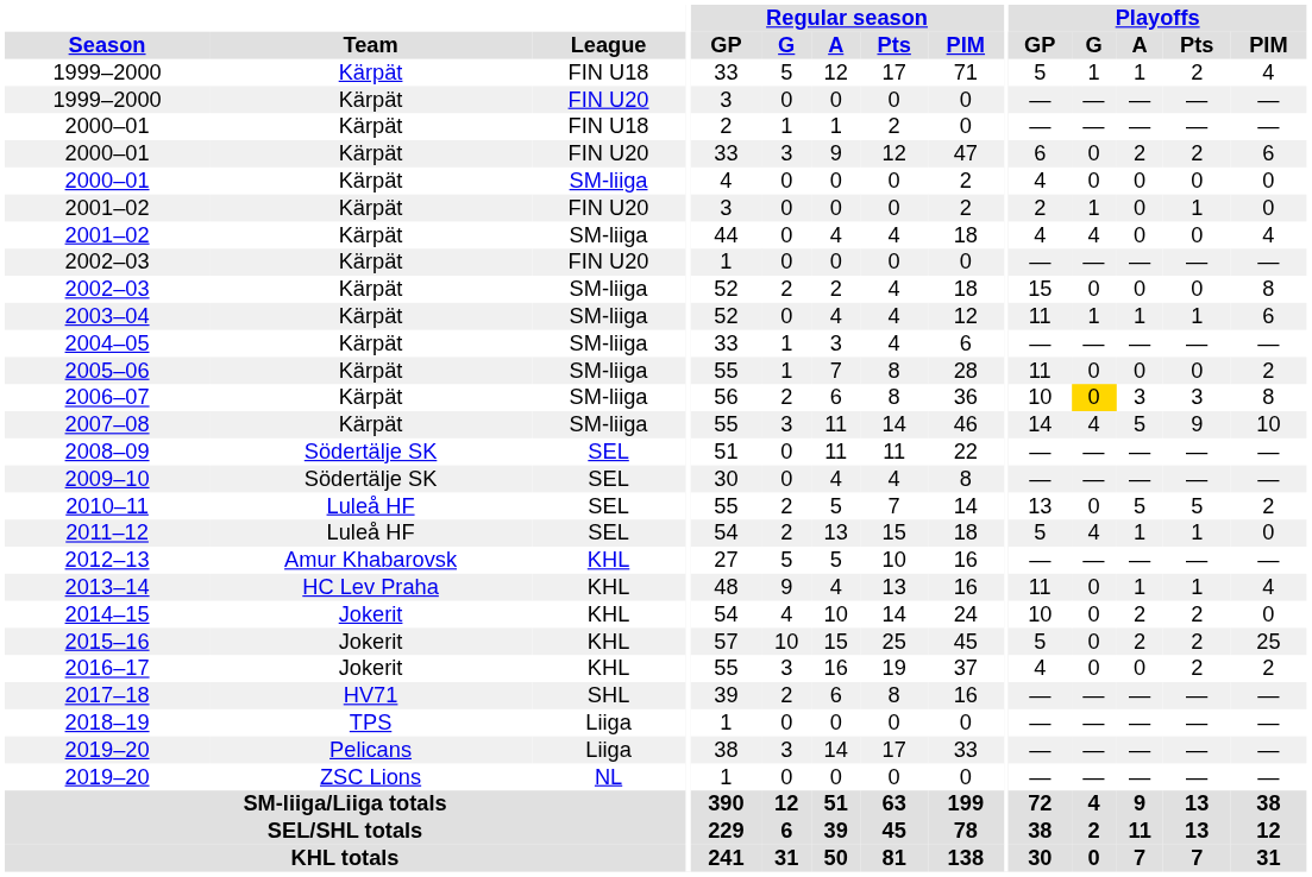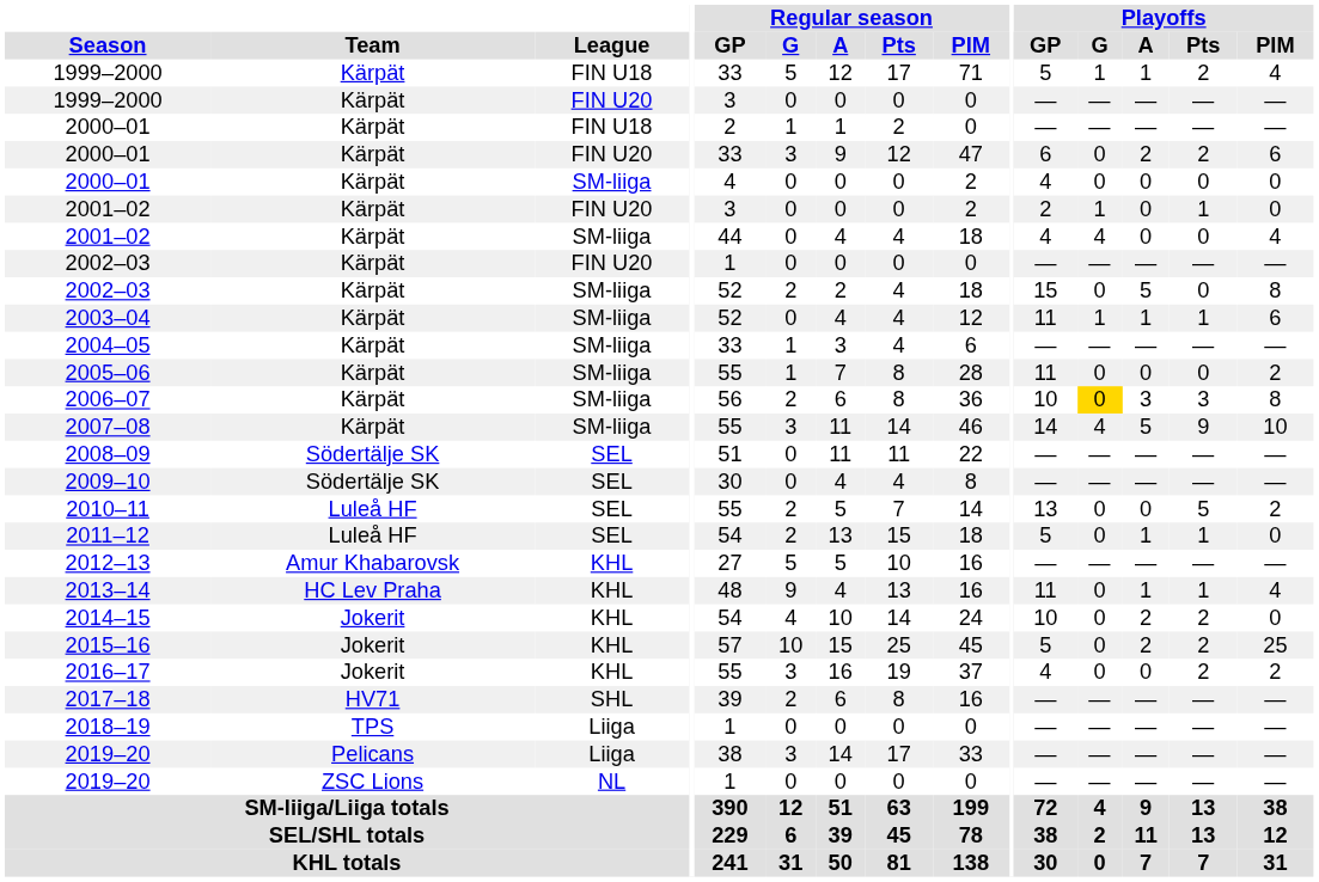 <table border="0" cellpadding="1" cellspacing="0" style="text-align:center; width:60em">
 <tr bgcolor="#e0e0e0">
 <th colspan="3" bgcolor="#ffffff"></th>
 <th rowspan="99" bgcolor="#ffffff"></th>
 <th colspan="5"><a href='#'>Regular season</a></th>
 <th rowspan="99" bgcolor="#ffffff"></th>
 <th colspan="5"><a href='#'>Playoffs</a></th>
 </tr>
 <tr bgcolor="#e0e0e0">
 <th><a href='#'>Season</a></th>
 <th>Team</th>
 <th>League</th>
 <th>GP</th>
 <th><a href='#'>G</a></th>
 <th><a href='#'>A</a></th>
 <th><a href='#'>Pts</a></th>
 <th><a href='#'>PIM</a></th>
 <th>GP</th>
 <th>G</th>
 <th>A</th>
 <th>Pts</th>
 <th>PIM</th>
 </tr>
 <tr>
 <td>1999–2000</td>
 <td><a href='#'>Kärpät</a></td>
 <td>FIN U18</td>
 <td>33</td>
 <td>5</td>
 <td>12</td>
 <td>17</td>
 <td>71</td>
 <td>5</td>
 <td>1</td>
 <td>1</td>
 <td>2</td>
 <td>4</td>
 </tr>
 <tr bgcolor="#f0f0f0">
 <td>1999–2000</td>
 <td>Kärpät</td>
 <td><a href='#'>FIN U20</a></td>
 <td>3</td>
 <td>0</td>
 <td>0</td>
 <td>0</td>
 <td>0</td>
 <td>—</td>
 <td>—</td>
 <td>—</td>
 <td>—</td>
 <td>—</td>
 </tr>
 <tr>
 <td>2000–01</td>
 <td>Kärpät</td>
 <td>FIN U18</td>
 <td>2</td>
 <td>1</td>
 <td>1</td>
 <td>2</td>
 <td>0</td>
 <td>—</td>
 <td>—</td>
 <td>—</td>
 <td>—</td>
 <td>—</td>
 </tr>
 <tr bgcolor="#f0f0f0">
 <td>2000–01</td>
 <td>Kärpät</td>
 <td>FIN U20</td>
 <td>33</td>
 <td>3</td>
 <td>9</td>
 <td>12</td>
 <td>47</td>
 <td>6</td>
 <td>0</td>
 <td>2</td>
 <td>2</td>
 <td>6</td>
 </tr>
 <tr>
 <td><a href='#'>2000–01</a></td>
 <td>Kärpät</td>
 <td><a href='#'>SM-liiga</a></td>
 <td>4</td>
 <td>0</td>
 <td>0</td>
 <td>0</td>
 <td>2</td>
 <td>4</td>
 <td>0</td>
 <td>0</td>
 <td>0</td>
 <td>0</td>
 </tr>
 <tr bgcolor="#f0f0f0">
 <td>2001–02</td>
 <td>Kärpät</td>
 <td>FIN U20</td>
 <td>3</td>
 <td>0</td>
 <td>0</td>
 <td>0</td>
 <td>2</td>
 <td>2</td>
 <td>1</td>
 <td>0</td>
 <td>1</td>
 <td>0</td>
 </tr>
 <tr>
 <td><a href='#'>2001–02</a></td>
 <td>Kärpät</td>
 <td>SM-liiga</td>
 <td>44</td>
 <td>0</td>
 <td>4</td>
 <td>4</td>
 <td>18</td>
 <td>4</td>
 <td>4</td>
 <td>0</td>
 <td>0</td>
 <td>4</td>
 </tr>
 <tr bgcolor="#f0f0f0">
 <td>2002–03</td>
 <td>Kärpät</td>
 <td>FIN U20</td>
 <td>1</td>
 <td>0</td>
 <td>0</td>
 <td>0</td>
 <td>0</td>
 <td>—</td>
 <td>—</td>
 <td>—</td>
 <td>—</td>
 <td>—</td>
 </tr>
 <tr>
 <td><a href='#'>2002–03</a></td>
 <td>Kärpät</td>
 <td>SM-liiga</td>
 <td>52</td>
 <td>2</td>
 <td>2</td>
 <td>4</td>
 <td>18</td>
 <td>15</td>
 <td>0</td>
-<td>0</td>
+<td>5</td>
 <td>0</td>
 <td>8</td>
 </tr>
 <tr bgcolor="#f0f0f0">
 <td><a href='#'>2003–04</a></td>
 <td>Kärpät</td>
 <td>SM-liiga</td>
 <td>52</td>
 <td>0</td>
 <td>4</td>
 <td>4</td>
 <td>12</td>
 <td>11</td>
 <td>1</td>
 <td>1</td>
 <td>1</td>
 <td>6</td>
 </tr>
 <tr>
 <td><a href='#'>2004–05</a></td>
 <td>Kärpät</td>
 <td>SM-liiga</td>
 <td>33</td>
 <td>1</td>
 <td>3</td>
 <td>4</td>
 <td>6</td>
 <td>—</td>
 <td>—</td>
 <td>—</td>
 <td>—</td>
 <td>—</td>
 </tr>
 <tr bgcolor="#f0f0f0">
 <td><a href='#'>2005–06</a></td>
 <td>Kärpät</td>
 <td>SM-liiga</td>
 <td>55</td>
 <td>1</td>
 <td>7</td>
 <td>8</td>
 <td>28</td>
 <td>11</td>
 <td>0</td>
 <td>0</td>
 <td>0</td>
 <td>2</td>
 </tr>
 <tr>
 <td><a href='#'>2006–07</a></td>
 <td>Kärpät</td>
 <td>SM-liiga</td>
 <td>56</td>
 <td>2</td>
 <td>6</td>
 <td>8</td>
 <td>36</td>
 <td>10</td>
 <td style="background: gold;">0</td>
 <td>3</td>
 <td>3</td>
 <td>8</td>
 </tr>
 <tr bgcolor="#f0f0f0">
 <td><a href='#'>2007–08</a></td>
 <td>Kärpät</td>
 <td>SM-liiga</td>
 <td>55</td>
 <td>3</td>
 <td>11</td>
 <td>14</td>
 <td>46</td>
 <td>14</td>
 <td>4</td>
 <td>5</td>
 <td>9</td>
 <td>10</td>
 </tr>
 <tr>
 <td><a href='#'>2008–09</a></td>
 <td><a href='#'>Södertälje SK</a></td>
 <td><a href='#'>SEL</a></td>
 <td>51</td>
 <td>0</td>
 <td>11</td>
 <td>11</td>
 <td>22</td>
 <td>—</td>
 <td>—</td>
 <td>—</td>
 <td>—</td>
 <td>—</td>
 </tr>
 <tr bgcolor="#f0f0f0">
 <td><a href='#'>2009–10</a></td>
 <td>Södertälje SK</td>
 <td>SEL</td>
 <td>30</td>
 <td>0</td>
 <td>4</td>
 <td>4</td>
 <td>8</td>
 <td>—</td>
 <td>—</td>
 <td>—</td>
 <td>—</td>
 <td>—</td>
 </tr>
 <tr>
 <td><a href='#'>2010–11</a></td>
 <td><a href='#'>Luleå HF</a></td>
 <td>SEL</td>
 <td>55</td>
 <td>2</td>
 <td>5</td>
 <td>7</td>
 <td>14</td>
 <td>13</td>
 <td>0</td>
-<td>5</td>
+<td>0</td>
 <td>5</td>
 <td>2</td>
 </tr>
 <tr bgcolor="#f0f0f0">
 <td><a href='#'>2011–12</a></td>
 <td>Luleå HF</td>
 <td>SEL</td>
 <td>54</td>
 <td>2</td>
 <td>13</td>
 <td>15</td>
 <td>18</td>
 <td>5</td>
-<td>4</td>
+<td>0</td>
 <td>1</td>
 <td>1</td>
 <td>0</td>
 </tr>
 <tr>
 <td><a href='#'>2012–13</a></td>
 <td><a href='#'>Amur Khabarovsk</a></td>
 <td><a href='#'>KHL</a></td>
 <td>27</td>
 <td>5</td>
 <td>5</td>
 <td>10</td>
 <td>16</td>
 <td>—</td>
 <td>—</td>
 <td>—</td>
 <td>—</td>
 <td>—</td>
 </tr>
 <tr bgcolor="#f0f0f0">
 <td><a href='#'>2013–14</a></td>
 <td><a href='#'>HC Lev Praha</a></td>
 <td>KHL</td>
 <td>48</td>
 <td>9</td>
 <td>4</td>
 <td>13</td>
 <td>16</td>
 <td>11</td>
 <td>0</td>
 <td>1</td>
 <td>1</td>
 <td>4</td>
 </tr>
 <tr>
 <td><a href='#'>2014–15</a></td>
 <td><a href='#'>Jokerit</a></td>
 <td>KHL</td>
 <td>54</td>
 <td>4</td>
 <td>10</td>
 <td>14</td>
 <td>24</td>
 <td>10</td>
 <td>0</td>
 <td>2</td>
 <td>2</td>
 <td>0</td>
 </tr>
 <tr bgcolor="#f0f0f0">
 <td><a href='#'>2015–16</a></td>
 <td>Jokerit</td>
 <td>KHL</td>
 <td>57</td>
 <td>10</td>
 <td>15</td>
 <td>25</td>
 <td>45</td>
 <td>5</td>
 <td>0</td>
 <td>2</td>
 <td>2</td>
 <td>25</td>
 </tr>
 <tr>
 <td><a href='#'>2016–17</a></td>
 <td>Jokerit</td>
 <td>KHL</td>
 <td>55</td>
 <td>3</td>
 <td>16</td>
 <td>19</td>
 <td>37</td>
 <td>4</td>
 <td>0</td>
 <td>0</td>
 <td>2</td>
 <td>2</td>
 </tr>
 <tr bgcolor="#f0f0f0">
 <td><a href='#'>2017–18</a></td>
 <td><a href='#'>HV71</a></td>
 <td>SHL</td>
 <td>39</td>
 <td>2</td>
 <td>6</td>
 <td>8</td>
 <td>16</td>
 <td>—</td>
 <td>—</td>
 <td>—</td>
 <td>—</td>
 <td>—</td>
 </tr>
 <tr>
 <td><a href='#'>2018–19</a></td>
 <td><a href='#'>TPS</a></td>
 <td>Liiga</td>
 <td>1</td>
 <td>0</td>
 <td>0</td>
 <td>0</td>
 <td>0</td>
 <td>—</td>
 <td>—</td>
 <td>—</td>
 <td>—</td>
 <td>—</td>
 </tr>
 <tr bgcolor="#f0f0f0">
 <td><a href='#'>2019–20</a></td>
 <td><a href='#'>Pelicans</a></td>
 <td>Liiga</td>
 <td>38</td>
 <td>3</td>
 <td>14</td>
 <td>17</td>
 <td>33</td>
 <td>—</td>
 <td>—</td>
 <td>—</td>
 <td>—</td>
 <td>—</td>
 </tr>
 <tr>
 <td><a href='#'>2019–20</a></td>
 <td><a href='#'>ZSC Lions</a></td>
 <td><a href='#'>NL</a></td>
 <td>1</td>
 <td>0</td>
 <td>0</td>
 <td>0</td>
 <td>0</td>
 <td>—</td>
 <td>—</td>
 <td>—</td>
 <td>—</td>
 <td>—</td>
 </tr>
 <tr bgcolor="#e0e0e0">
 <th colspan="3">SM-liiga/Liiga totals</th>
 <th>390</th>
 <th>12</th>
 <th>51</th>
 <th>63</th>
 <th>199</th>
 <th>72</th>
 <th>4</th>
 <th>9</th>
 <th>13</th>
 <th>38</th>
 </tr>
 <tr bgcolor="#e0e0e0">
 <th colspan="3">SEL/SHL totals</th>
 <th>229</th>
 <th>6</th>
 <th>39</th>
 <th>45</th>
 <th>78</th>
 <th>38</th>
 <th>2</th>
 <th>11</th>
 <th>13</th>
 <th>12</th>
 </tr>
 <tr bgcolor="#e0e0e0">
 <th colspan="3">KHL totals</th>
 <th>241</th>
 <th>31</th>
 <th>50</th>
 <th>81</th>
 <th>138</th>
 <th>30</th>
 <th>0</th>
 <th>7</th>
 <th>7</th>
 <th>31</th>
 </tr>
 </table>
